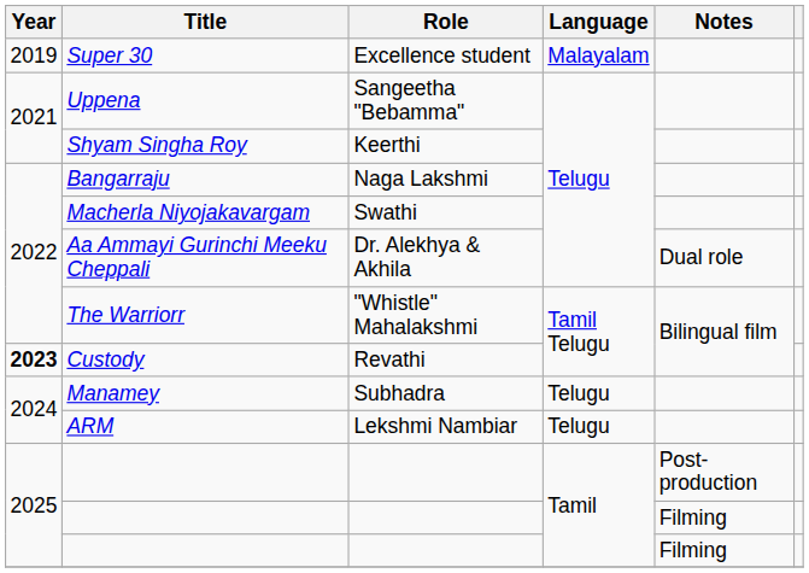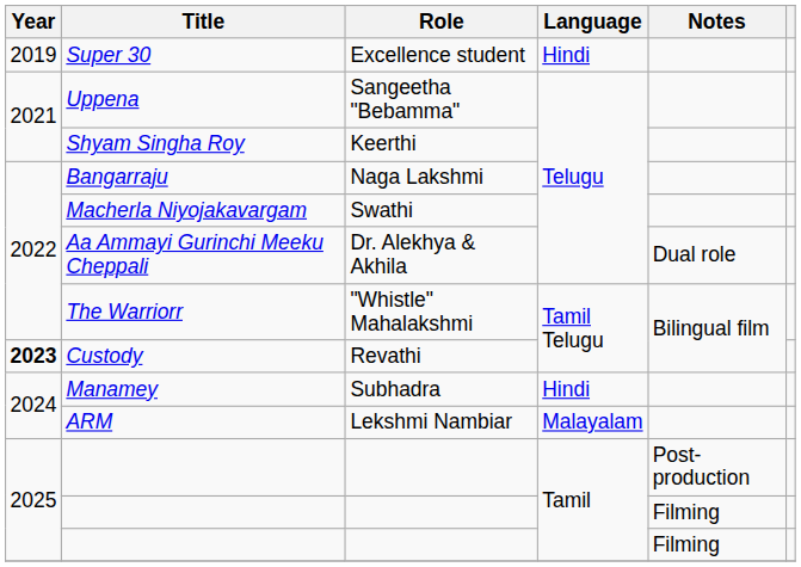 <table class="wikitable sortable">
 <tr>
 <th scope="col">Year</th>
 <th scope="col">Title</th>
 <th scope="col">Role</th>
 <th scope="col">Language</th>
 <th scope="col" class="unsortable">Notes</th>
 <th scope="col" class="unsortable"></th>
 </tr>
 <tr>
 <td>2019</td>
 <td><em><a href='#'>Super 30</a></em></td>
 <td>Excellence student</td>
-<td><a href='#'>Malayalam</a></td>
+<td><a href='#'>Hindi</a></td>
 <td></td>
 <td></td>
 </tr>
 <tr>
 <td rowspan="2">2021</td>
 <td><em><a href='#'>Uppena</a></em></td>
 <td>Sangeetha "Bebamma"</td>
 <td rowspan="5"><a href='#'>Telugu</a></td>
 <td></td>
 <td></td>
 </tr>
 <tr>
 <td><em><a href='#'>Shyam Singha Roy</a></em></td>
 <td>Keerthi</td>
 <td></td>
 <td></td>
 </tr>
 <tr>
 <td rowspan="4">2022</td>
 <td><em><a href='#'>Bangarraju</a></em></td>
 <td>Naga Lakshmi</td>
 <td></td>
 <td></td>
 </tr>
 <tr>
 <td><em><a href='#'>Macherla Niyojakavargam</a></em></td>
 <td>Swathi</td>
 <td></td>
 <td></td>
 </tr>
 <tr>
 <td><em><a href='#'>Aa Ammayi Gurinchi Meeku Cheppali</a></em></td>
 <td>Dr. Alekhya & Akhila</td>
 <td>Dual role</td>
 <td></td>
 </tr>
 <tr>
 <td><em><a href='#'>The Warriorr</a></em></td>
 <td>"Whistle" Mahalakshmi</td>
 <td rowspan="2"><a href='#'>Tamil</a> <br> Telugu</td>
 <td rowspan="2">Bilingual film</td>
 <td></td>
 </tr>
 <tr>
 <td><strong>2023</strong></td>
 <td><a href='#'><em>Custody</em></a></td>
 <td>Revathi</td>
 <td></td>
 </tr>
 <tr>
 <td rowspan="2">2024</td>
 <td><em><a href='#'>Manamey</a></em></td>
 <td>Subhadra</td>
-<td>Telugu</td>
+<td><a href='#'>Hindi</a></td>
 <td></td>
 <td></td>
 </tr>
 <tr>
 <td><em><a href='#'>ARM</a></em></td>
 <td>Lekshmi Nambiar</td>
-<td>Telugu</td>
+<td><a href='#'>Malayalam</a></td>
 <td></td>
 <td></td>
 </tr>
 <tr>
 <td rowspan="3">2025</td>
 <td></td>
 <td></td>
 <td rowspan="3">Tamil</td>
 <td>Post-production</td>
 <td></td>
 </tr>
 <tr>
 <td></td>
 <td></td>
 <td>Filming</td>
 <td></td>
 </tr>
 <tr>
 <td></td>
 <td></td>
 <td>Filming</td>
 <td></td>
 </tr>
 <tr>
 </tr>
 </table>
